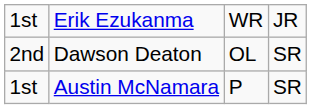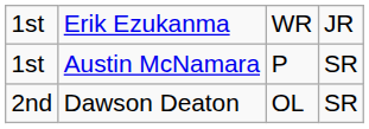 <table class="wikitable">
 <tr>
 <td>1st</td>
 <td><a href='#'>Erik Ezukanma</a></td>
 <td>WR</td>
 <td>JR</td>
 </tr>
 <tr>
+<td>1st</td>
+<td><a href='#'>Austin McNamara</a></td>
+<td>P</td>
+<td>SR</td>
+</tr>
+<tr>
 <td>2nd</td>
 <td>Dawson Deaton</td>
 <td>OL</td>
 <td>SR</td>
 </tr>
-<tr>
-<td>1st</td>
-<td><a href='#'>Austin McNamara</a></td>
-<td>P</td>
-<td>SR</td>
-</tr>
 </table>
